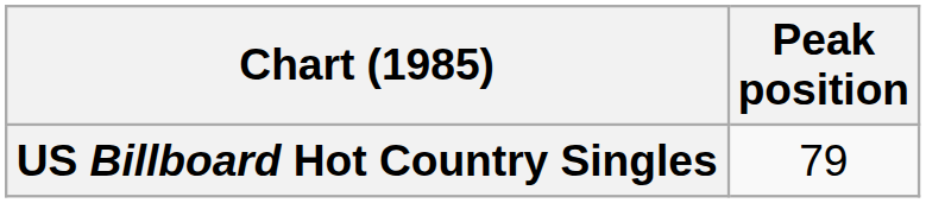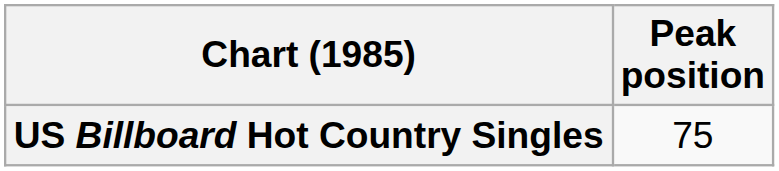 <table class="wikitable plainrowheaders">
 <tr>
 <th scope="col">Chart (1985)</th>
 <th scope="col">Peak<br>position</th>
 </tr>
 <tr>
 <th scope="row">US <em>Billboard</em> Hot Country Singles</th>
-<td align="center">79</td>
+<td align="center">75</td>
 </tr>
 </table>
